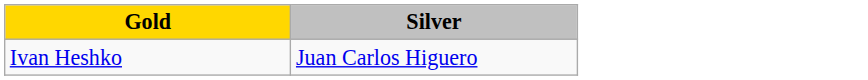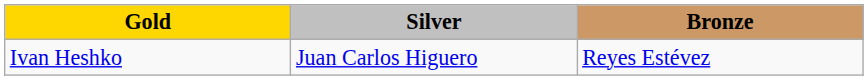 <table class="wikitable" style="text-align:left">
 <tr align="center">
 <td width=200 bgcolor=gold><strong>Gold</strong></td>
 <td width=200 bgcolor=silver><strong>Silver</strong></td>
+<td width=200 bgcolor=CC9966><strong>Bronze</strong></td>
 </tr>
 <tr>
 <td><a href='#'>Ivan Heshko</a><br><em></em></td>
 <td><a href='#'>Juan Carlos Higuero</a><br><em></em></td>
+<td><a href='#'>Reyes Estévez</a><br><em></em></td>
 </tr>
 </table>
